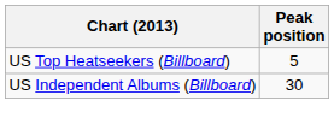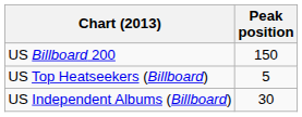 <table class="wikitable">
 <tr>
 <th>Chart (2013)</th>
 <th>Peak<br>position</th>
+</tr>
+<tr>
+<td>US <a href='#'><em>Billboard</em> 200</a></td>
+<td align="center">150</td>
 </tr>
 <tr>
 <td>US <a href='#'>Top Heatseekers</a> (<em><a href='#'>Billboard</a></em>)</td>
 <td align="center">5</td>
 </tr>
 <tr>
 <td>US <a href='#'>Independent Albums</a> (<em><a href='#'>Billboard</a></em>)</td>
 <td align="center">30</td>
 </tr>
 </table>
